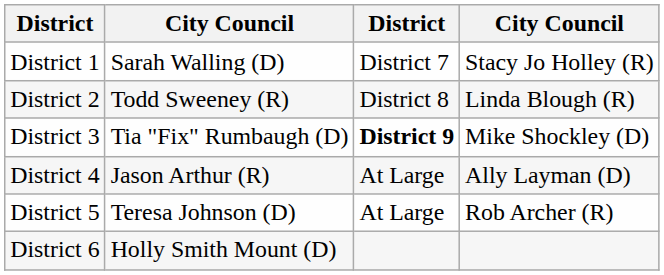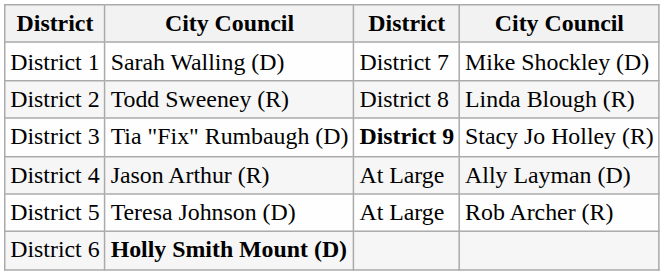 <table class="wikitable">
 <tr>
 <th>District</th>
 <th>City Council</th>
 <th>District</th>
 <th>City Council</th>
 </tr>
 <tr style="width:20%; vertical-align:top; text-align:left; background:#fefefe;"|>
 <td>District 1</td>
 <td>Sarah Walling (D)</td>
 <td>District 7</td>
-<td>Stacy Jo Holley (R)</td>
+<td>Mike Shockley (D)</td>
 </tr>
 <tr style="width:20%; vertical-align:top; text-align:left; background:#f6f6f6;"|>
 <td>District 2</td>
 <td>Todd Sweeney (R)</td>
 <td>District 8</td>
 <td>Linda Blough (R)</td>
 </tr>
 <tr style="width:20%; vertical-align:top; text-align:left; background:#fefefe;"|>
 <td>District 3</td>
 <td>Tia "Fix" Rumbaugh (D)</td>
 <td><strong>District 9</strong></td>
-<td>Mike Shockley (D)</td>
+<td>Stacy Jo Holley (R)</td>
 </tr>
 <tr style="width:20%; vertical-align:top; text-align:left; background:#f6f6f6;"|>
 <td>District 4</td>
 <td>Jason Arthur (R)</td>
 <td>At Large</td>
 <td>Ally Layman (D)</td>
 </tr>
 <tr style="width:20%; vertical-align:top; text-align:left; background:#fefefe;"|>
 <td>District 5</td>
 <td>Teresa Johnson (D)</td>
 <td>At Large</td>
 <td>Rob Archer (R)</td>
 </tr>
 <tr style="width:20%; vertical-align:top; text-align:left; background:#f6f6f6;"|>
 <td>District 6</td>
-<td>Holly Smith Mount (D)</td>
+<td><strong>Holly Smith Mount (D)</strong></td>
 <td></td>
 <td></td>
 </tr>
 </table>
